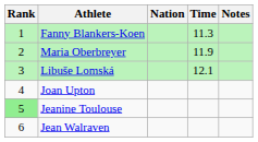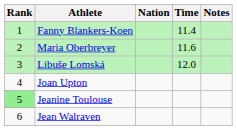 <table class="wikitable sortable" style="text-align:center">
 <tr>
 <th>Rank</th>
 <th>Athlete</th>
 <th>Nation</th>
 <th>Time</th>
 <th>Notes</th>
 </tr>
 <tr bgcolor=#bbf3bb>
 <td>1</td>
 <td align=left><a href='#'>Fanny Blankers-Koen</a></td>
 <td align=left></td>
-<td>11.3</td>
+<td>11.4</td>
 <td></td>
 </tr>
 <tr bgcolor=#bbf3bb>
 <td>2</td>
 <td align=left><a href='#'>Maria Oberbreyer</a></td>
 <td align=left></td>
-<td>11.9</td>
+<td>11.6</td>
 <td></td>
 </tr>
 <tr bgcolor=#bbf3bb>
 <td>3</td>
 <td align=left><a href='#'>Libuše Lomská</a></td>
 <td align=left></td>
-<td>12.1</td>
+<td>12.0</td>
 <td></td>
 </tr>
 <tr>
 <td>4</td>
 <td align=left><a href='#'>Joan Upton</a></td>
 <td align=left></td>
 <td></td>
 <td></td>
 </tr>
 <tr>
 <td style="background: lightgreen;">5</td>
 <td align=left><a href='#'>Jeanine Toulouse</a></td>
 <td align=left></td>
 <td></td>
 <td></td>
 </tr>
 <tr>
 <td>6</td>
 <td align=left><a href='#'>Jean Walraven</a></td>
 <td align=left></td>
 <td></td>
 <td></td>
 </tr>
 </table>
